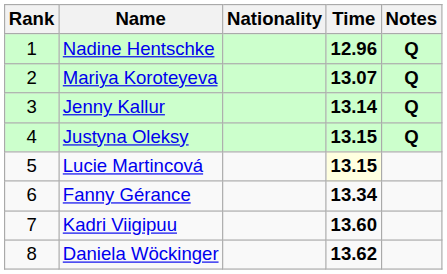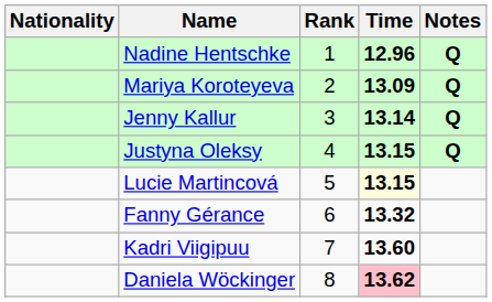 <table class="wikitable sortable" style="text-align:center">
 <tr>
+<th>Nationality</th>
+<th>Name</th>
 <th>Rank</th>
-<th>Name</th>
-<th>Nationality</th>
 <th>Time</th>
 <th>Notes</th>
 </tr>
 <tr bgcolor=ccffcc>
+<td align=left></td>
+<td align=left><a href='#'>Nadine Hentschke</a></td>
 <td>1</td>
-<td align=left><a href='#'>Nadine Hentschke</a></td>
-<td align=left></td>
 <td><strong>12.96</strong></td>
 <td><strong>Q</strong></td>
 </tr>
 <tr bgcolor=ccffcc>
+<td align=left></td>
+<td align=left><a href='#'>Mariya Koroteyeva</a></td>
 <td>2</td>
-<td align=left><a href='#'>Mariya Koroteyeva</a></td>
-<td align=left></td>
-<td><strong>13.07</strong></td>
+<td><strong>13.09</strong></td>
 <td><strong>Q</strong></td>
 </tr>
 <tr bgcolor=ccffcc>
+<td align=left></td>
+<td align=left><a href='#'>Jenny Kallur</a></td>
 <td>3</td>
-<td align=left><a href='#'>Jenny Kallur</a></td>
-<td align=left></td>
 <td><strong>13.14</strong></td>
 <td><strong>Q</strong></td>
 </tr>
 <tr bgcolor=ccffcc>
+<td align=left></td>
+<td align=left><a href='#'>Justyna Oleksy</a></td>
 <td>4</td>
-<td align=left><a href='#'>Justyna Oleksy</a></td>
-<td align=left></td>
 <td><strong>13.15</strong></td>
 <td><strong>Q</strong></td>
 </tr>
 <tr>
+<td align=left></td>
+<td align=left><a href='#'>Lucie Martincová</a></td>
 <td>5</td>
-<td align=left><a href='#'>Lucie Martincová</a></td>
-<td align=left></td>
 <td style="background: lightyellow;"><strong>13.15</strong></td>
 <td></td>
 </tr>
 <tr>
+<td align=left></td>
+<td align=left><a href='#'>Fanny Gérance</a></td>
 <td>6</td>
-<td align=left><a href='#'>Fanny Gérance</a></td>
-<td align=left></td>
-<td><strong>13.34</strong></td>
+<td><strong>13.32</strong></td>
 <td></td>
 </tr>
 <tr>
+<td align=left></td>
+<td align=left><a href='#'>Kadri Viigipuu</a></td>
 <td>7</td>
-<td align=left><a href='#'>Kadri Viigipuu</a></td>
-<td align=left></td>
 <td><strong>13.60</strong></td>
 <td></td>
 </tr>
 <tr>
+<td align=left></td>
+<td align=left><a href='#'>Daniela Wöckinger</a></td>
 <td>8</td>
-<td align=left><a href='#'>Daniela Wöckinger</a></td>
-<td align=left></td>
-<td><strong>13.62</strong></td>
+<td style="background: pink;"><strong>13.62</strong></td>
 <td></td>
 </tr>
 </table>
